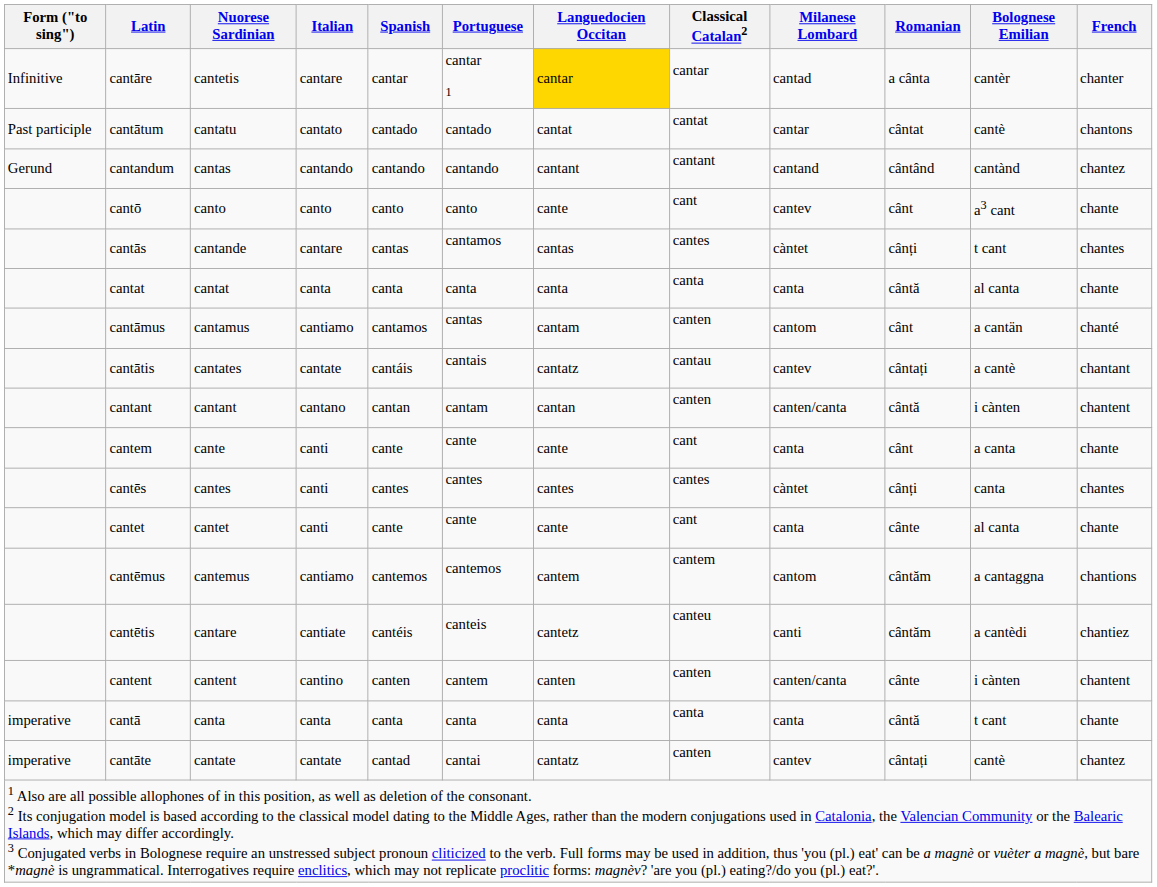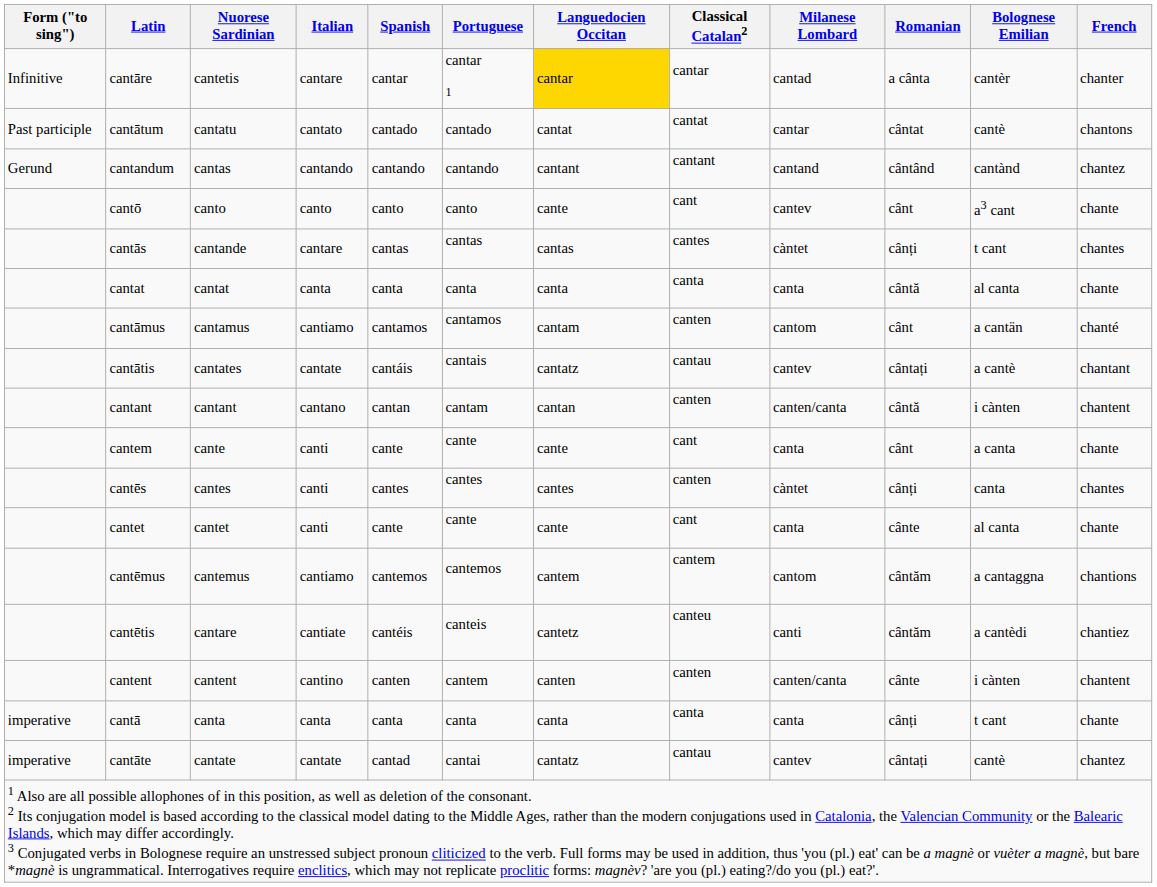 <table class="wikitable">
 <tr>
 <th>Form ("to sing")</th>
 <th><a href='#'>Latin</a></th>
 <th><a href='#'>Nuorese</a> <a href='#'>Sardinian</a></th>
 <th><a href='#'>Italian</a></th>
 <th><a href='#'>Spanish</a></th>
 <th><a href='#'>Portuguese</a></th>
 <th><a href='#'>Languedocien</a> <a href='#'>Occitan</a></th>
 <th>Classical <a href='#'>Catalan</a><sup>2</sup></th>
 <th><a href='#'>Milanese</a> <a href='#'>Lombard</a></th>
 <th><a href='#'>Romanian</a></th>
 <th><a href='#'>Bolognese</a> <a href='#'>Emilian</a></th>
 <th><a href='#'>French</a></th>
 </tr>
 <tr>
 <td>Infinitive</td>
 <td>cantāre</td>
 <td>cantetis<br></td>
 <td>cantare<br></td>
 <td>cantar<br></td>
 <td>cantar<br> <br><sup>1</sup></td>
 <td style="background: gold;">cantar<br></td>
 <td>cantar<br><br></td>
 <td>cantad<br></td>
 <td>a cânta<br></td>
 <td>cantèr<br></td>
 <td>chanter<br></td>
 </tr>
 <tr>
 <td>Past participle</td>
 <td>cantātum</td>
 <td>cantatu<br></td>
 <td>cantato<br></td>
 <td>cantado<br></td>
 <td>cantado<br></td>
 <td>cantat<br></td>
 <td>cantat<br><br></td>
 <td>cantar<br></td>
 <td>cântat<br></td>
 <td>cantè<br></td>
 <td>chantons<br></td>
 </tr>
 <tr>
 <td>Gerund</td>
 <td>cantandum</td>
 <td>cantas<br></td>
 <td>cantando<br></td>
 <td>cantando<br></td>
 <td>cantando<br></td>
 <td>cantant<br></td>
 <td>cantant<br><br></td>
 <td>cantand<br></td>
 <td>cântând<br></td>
 <td>cantànd <br></td>
 <td>chantez<br></td>
 </tr>
 <tr>
 <td> </td>
 <td>cantō</td>
 <td>canto<br></td>
 <td>canto<br></td>
 <td>canto<br></td>
 <td>canto<br></td>
 <td>cante<br></td>
 <td>cant<br><br></td>
 <td>cantev<br></td>
 <td>cânt<br></td>
 <td>a<sup>3</sup> cant<br></td>
 <td>chante<br></td>
 </tr>
 <tr>
 <td> </td>
 <td>cantās</td>
 <td>cantande<br></td>
 <td>cantare<br></td>
 <td>cantas<br></td>
-<td>cantamos<br><br></td>
+<td>cantas<br><br></td>
 <td>cantas<br></td>
 <td>cantes<br><br></td>
 <td>càntet<br></td>
 <td>cânți<br></td>
 <td>t cant<br></td>
 <td>chantes<br></td>
 </tr>
 <tr>
 <td> </td>
 <td>cantat</td>
 <td>cantat<br></td>
 <td>canta<br></td>
 <td>canta<br></td>
 <td>canta<br></td>
 <td>canta<br></td>
 <td>canta<br><br></td>
 <td>canta<br></td>
 <td>cântă<br></td>
 <td>al canta<br></td>
 <td>chante<br></td>
 </tr>
 <tr>
 <td> </td>
 <td>cantāmus</td>
 <td>cantamus<br></td>
 <td>cantiamo<br></td>
 <td>cantamos<br></td>
-<td>cantas<br><br></td>
+<td>cantamos<br><br></td>
 <td>cantam<br></td>
 <td>canten<br><br></td>
 <td>cantom<br></td>
 <td>cânt<br></td>
 <td>a cantän<br></td>
 <td>chanté<br></td>
 </tr>
 <tr>
 <td> </td>
 <td>cantātis</td>
 <td>cantates<br></td>
 <td>cantate<br></td>
 <td>cantáis<br></td>
 <td>cantais<br><br></td>
 <td>cantatz<br></td>
 <td>cantau<br><br></td>
 <td>cantev<br></td>
 <td>cântați<br></td>
 <td>a cantè<br></td>
 <td>chantant<br></td>
 </tr>
 <tr>
 <td> </td>
 <td>cantant</td>
 <td>cantant<br></td>
 <td>cantano<br></td>
 <td>cantan<br></td>
 <td>cantam<br></td>
 <td>cantan<br></td>
 <td>canten<br><br></td>
 <td>canten/canta<br></td>
 <td>cântă<br></td>
 <td>i cànten<br></td>
 <td>chantent<br></td>
 </tr>
 <tr>
 <td> </td>
 <td>cantem</td>
 <td>cante<br></td>
 <td>canti<br></td>
 <td>cante<br></td>
 <td>cante<br><br></td>
 <td>cante<br></td>
 <td>cant<br><br></td>
 <td>canta<br></td>
 <td>cânt<br></td>
 <td>a canta<br></td>
 <td>chante<br></td>
 </tr>
 <tr>
 <td> </td>
 <td>cantēs</td>
 <td>cantes<br></td>
 <td>canti<br></td>
 <td>cantes<br></td>
 <td>cantes<br><br></td>
 <td>cantes<br></td>
-<td>cantes<br><br></td>
+<td>canten<br><br></td>
 <td>càntet<br></td>
 <td>cânți<br></td>
 <td>canta<br></td>
 <td>chantes<br></td>
 </tr>
 <tr>
 <td> </td>
 <td>cantet</td>
 <td>cantet<br></td>
 <td>canti<br></td>
 <td>cante<br></td>
 <td>cante<br><br></td>
 <td>cante<br></td>
 <td>cant<br><br></td>
 <td>canta<br></td>
 <td>cânte<br></td>
 <td>al canta<br></td>
 <td>chante<br></td>
 </tr>
 <tr>
 <td> </td>
 <td>cantēmus</td>
 <td>cantemus<br></td>
 <td>cantiamo<br></td>
 <td>cantemos<br></td>
 <td>cantemos<br><br></td>
 <td>cantem<br></td>
 <td>cantem<br><br><br></td>
 <td>cantom<br></td>
 <td>cântăm<br></td>
 <td>a cantaggna<br></td>
 <td>chantions<br></td>
 </tr>
 <tr>
 <td> </td>
 <td>cantētis</td>
 <td>cantare<br></td>
 <td>cantiate<br></td>
 <td>cantéis<br></td>
 <td>canteis<br><br></td>
 <td>cantetz<br></td>
 <td>canteu<br><br><br></td>
 <td>canti<br></td>
 <td>cântăm<br></td>
 <td>a cantèdi<br></td>
 <td>chantiez<br></td>
 </tr>
 <tr>
 <td> </td>
 <td>cantent</td>
 <td>cantent<br></td>
 <td>cantino<br></td>
 <td>canten<br></td>
 <td>cantem<br></td>
 <td>canten<br></td>
 <td>canten<br><br></td>
 <td>canten/canta<br></td>
 <td>cânte<br></td>
 <td>i cànten<br></td>
 <td>chantent<br></td>
 </tr>
 <tr>
 <td> imperative</td>
 <td>cantā</td>
 <td>canta<br></td>
 <td>canta<br></td>
 <td>canta<br></td>
 <td>canta<br></td>
 <td>canta<br></td>
 <td>canta<br><br></td>
 <td>canta<br></td>
-<td>cântă<br></td>
+<td>cânți<br></td>
 <td>t cant<br></td>
 <td>chante<br></td>
 </tr>
 <tr>
 <td> imperative</td>
 <td>cantāte</td>
 <td>cantate<br></td>
 <td>cantate<br></td>
 <td>cantad<br></td>
 <td>cantai<br></td>
 <td>cantatz<br></td>
-<td>canten<br><br></td>
+<td>cantau<br><br></td>
 <td>cantev<br></td>
 <td>cântați<br></td>
 <td>cantè<br></td>
 <td>chantez<br></td>
 </tr>
 <tr>
 <td colspan="12"><sup>1</sup> Also  are all possible allophones of  in this position, as well as deletion of the consonant.<br><sup>2</sup> Its conjugation model is based according to the classical model dating to the Middle Ages, rather than the modern conjugations used in <a href='#'>Catalonia</a>, the <a href='#'>Valencian Community</a> or the <a href='#'>Balearic Islands</a>, which may differ accordingly.<br><sup>3</sup> Conjugated verbs in Bolognese require an unstressed subject pronoun <a href='#'>cliticized</a> to the verb. Full forms may be used in addition, thus 'you (pl.) eat' can be <em>a magnè</em> or <em>vuèter a magnè</em>, but bare *<em>magnè</em> is ungrammatical. Interrogatives require <a href='#'>enclitics</a>, which may not replicate <a href='#'>proclitic</a> forms: <em>magnèv</em>? 'are you (pl.) eating?/do you (pl.) eat?'.</td>
 </tr>
 </table>
